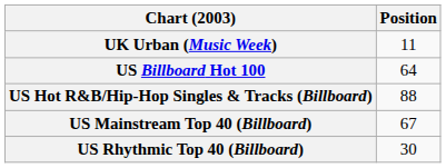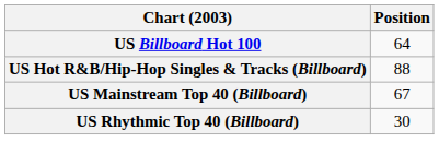 <table class="wikitable sortable plainrowheaders" style="text-align:center">
 <tr>
 <th scope="col">Chart (2003)</th>
 <th scope="col">Position</th>
-</tr>
-<tr>
-<th scope="row">UK Urban (<em><a href='#'>Music Week</a></em>)</th>
-<td>11</td>
 </tr>
 <tr>
 <th scope="row">US <a href='#'><em>Billboard</em> Hot 100</a></th>
 <td>64</td>
 </tr>
 <tr>
 <th scope="row">US Hot R&B/Hip-Hop Singles & Tracks (<em>Billboard</em>)</th>
 <td>88</td>
 </tr>
 <tr>
 <th scope="row">US Mainstream Top 40 (<em>Billboard</em>)</th>
 <td>67</td>
 </tr>
 <tr>
 <th scope="row">US Rhythmic Top 40 (<em>Billboard</em>)</th>
 <td>30</td>
 </tr>
 </table>
